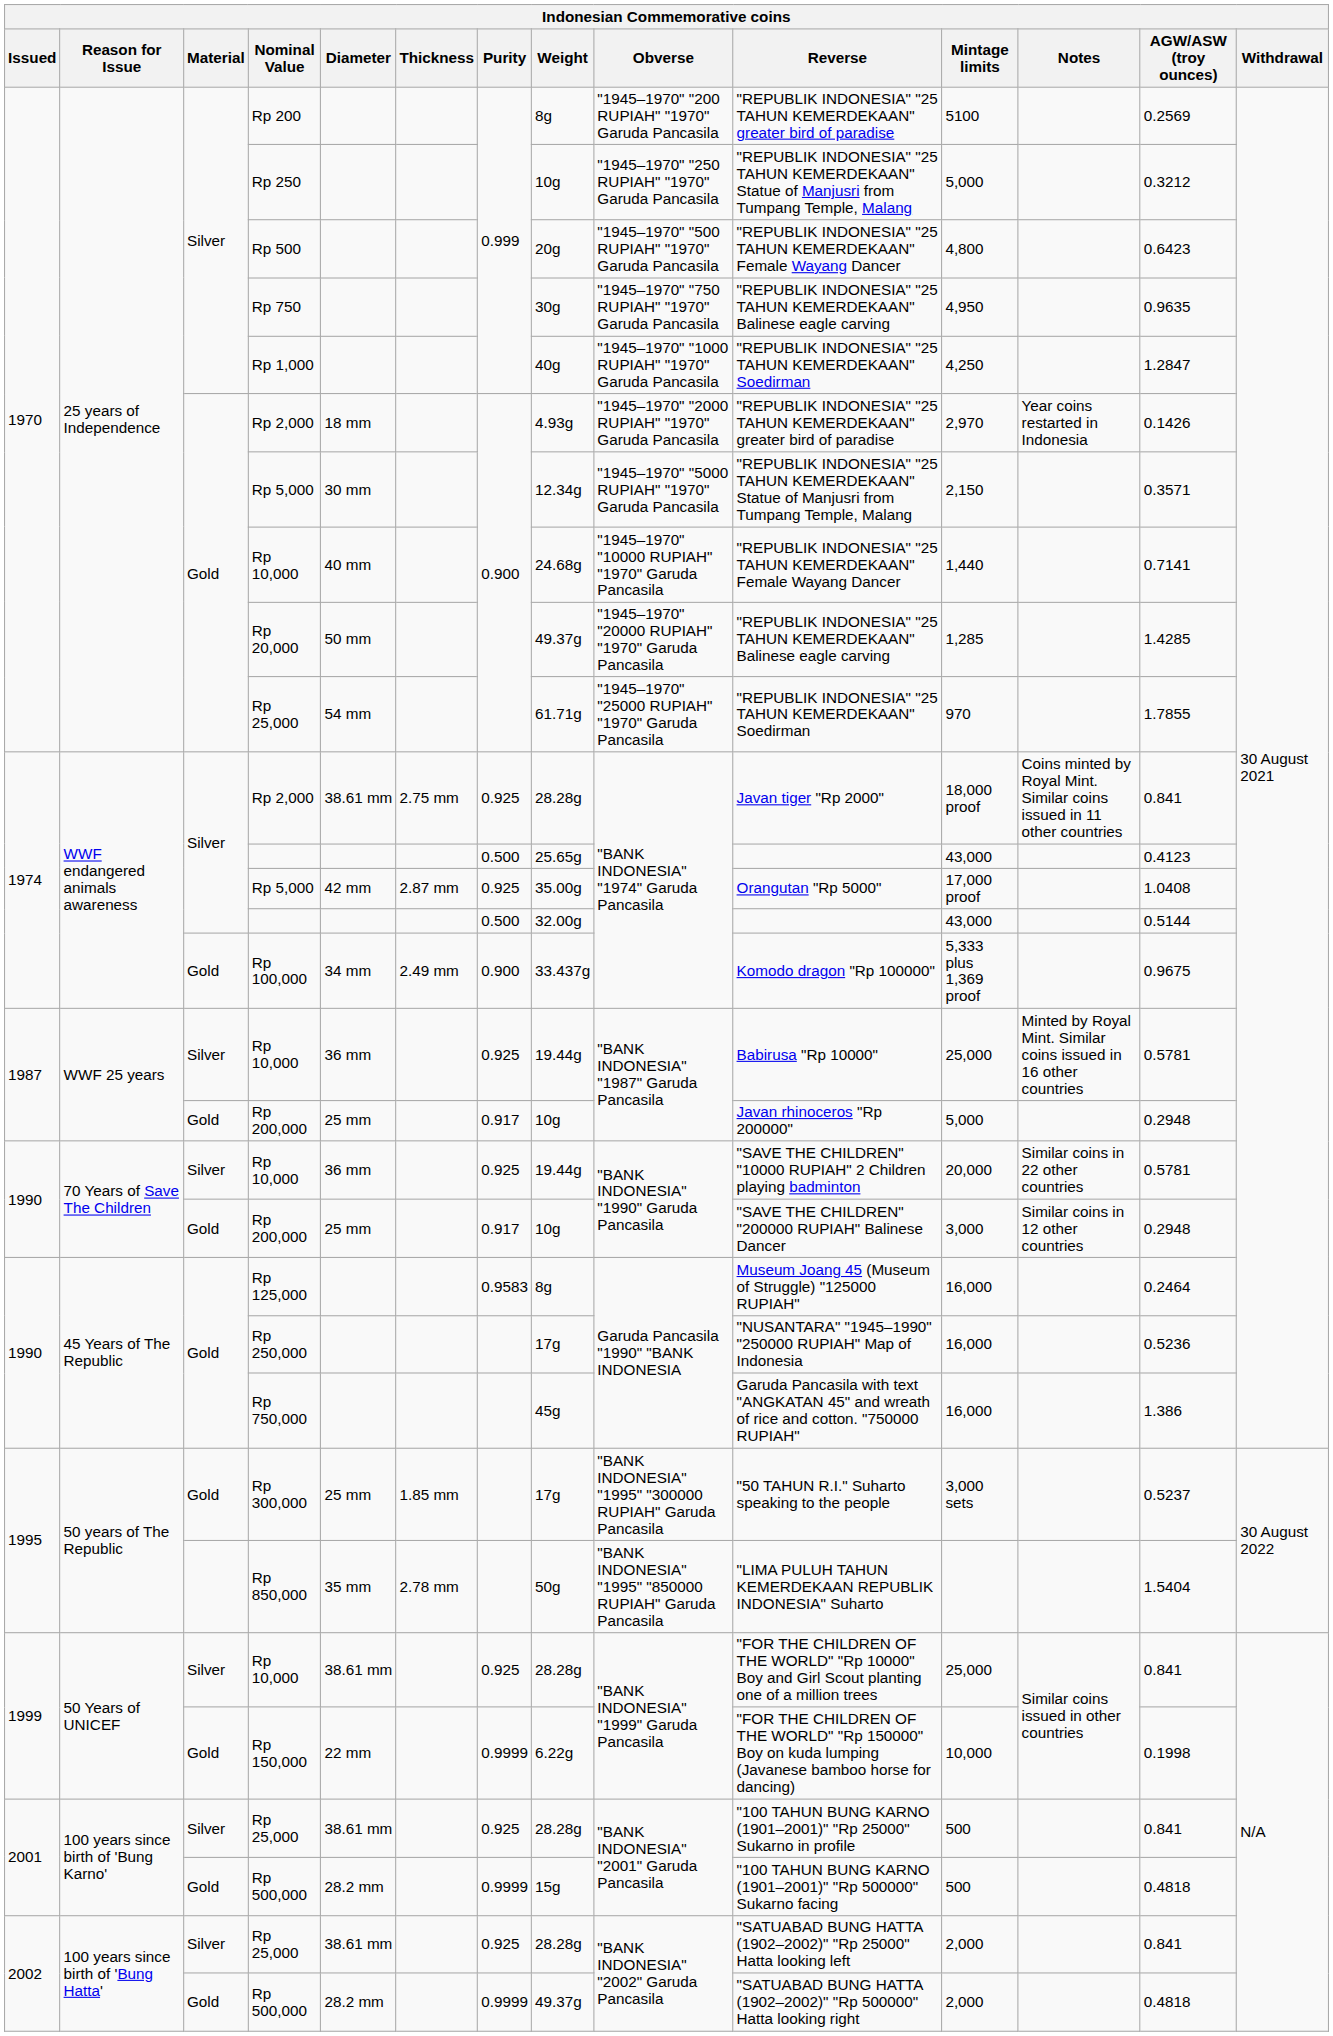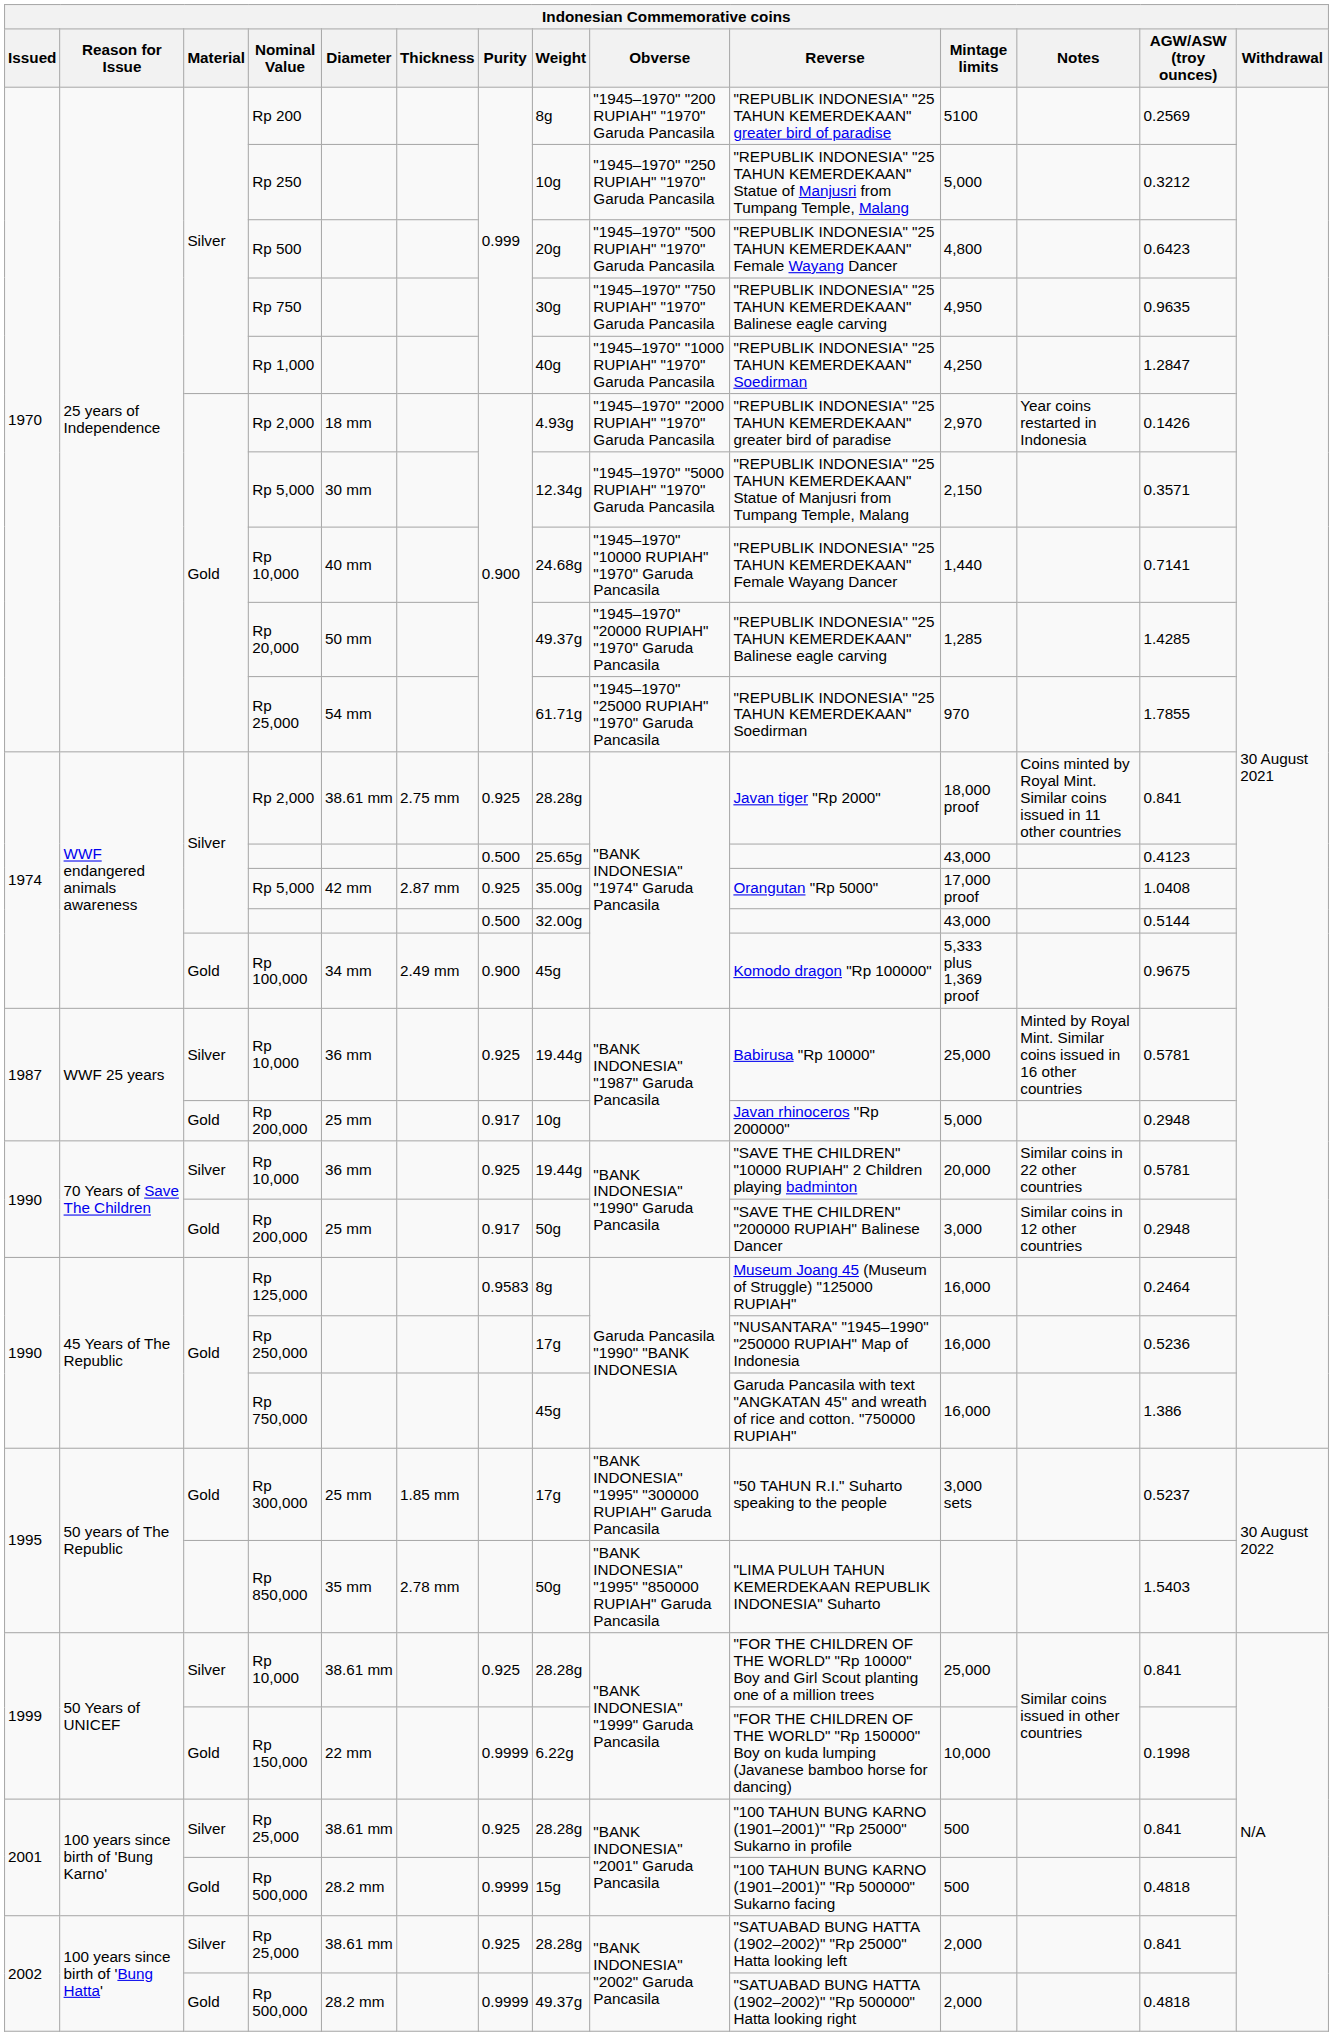 <table class="wikitable" style="font-size: 90%">
 <tr>
 <th colspan="14">Indonesian Commemorative coins</th>
 </tr>
 <tr>
 <th>Issued</th>
 <th>Reason for Issue</th>
 <th>Material</th>
 <th>Nominal Value</th>
 <th>Diameter</th>
 <th>Thickness</th>
 <th>Purity</th>
 <th>Weight</th>
 <th>Obverse</th>
 <th>Reverse</th>
 <th>Mintage limits</th>
 <th>Notes</th>
 <th>AGW/ASW (troy ounces)</th>
 <th>Withdrawal</th>
 </tr>
 <tr>
 <td rowspan="10">1970</td>
 <td rowspan="10">25 years of Independence</td>
 <td rowspan="5">Silver</td>
 <td>Rp 200</td>
 <td></td>
 <td></td>
 <td rowspan="5">0.999</td>
 <td>8g</td>
 <td>"1945–1970" "200 RUPIAH" "1970" Garuda Pancasila</td>
 <td>"REPUBLIK INDONESIA" "25 TAHUN KEMERDEKAAN" <a href='#'>greater bird of paradise</a></td>
 <td>5100</td>
 <td></td>
 <td>0.2569</td>
 <td rowspan="22">30 August 2021</td>
 </tr>
 <tr>
 <td>Rp 250</td>
 <td></td>
 <td></td>
 <td>10g</td>
 <td>"1945–1970" "250 RUPIAH" "1970" Garuda Pancasila</td>
 <td>"REPUBLIK INDONESIA" "25 TAHUN KEMERDEKAAN" Statue of <a href='#'>Manjusri</a> from Tumpang Temple, <a href='#'>Malang</a></td>
 <td>5,000</td>
 <td></td>
 <td>0.3212</td>
 </tr>
 <tr>
 <td>Rp 500</td>
 <td></td>
 <td></td>
 <td>20g</td>
 <td>"1945–1970" "500 RUPIAH" "1970" Garuda Pancasila</td>
 <td>"REPUBLIK INDONESIA" "25 TAHUN KEMERDEKAAN" Female <a href='#'>Wayang</a> Dancer</td>
 <td>4,800</td>
 <td></td>
 <td>0.6423</td>
 </tr>
 <tr>
 <td>Rp 750</td>
 <td></td>
 <td></td>
 <td>30g</td>
 <td>"1945–1970" "750 RUPIAH" "1970" Garuda Pancasila</td>
 <td>"REPUBLIK INDONESIA" "25 TAHUN KEMERDEKAAN" Balinese eagle carving</td>
 <td>4,950</td>
 <td></td>
 <td>0.9635</td>
 </tr>
 <tr>
 <td>Rp 1,000</td>
 <td></td>
 <td></td>
 <td>40g</td>
 <td>"1945–1970" "1000 RUPIAH" "1970" Garuda Pancasila</td>
 <td>"REPUBLIK INDONESIA" "25 TAHUN KEMERDEKAAN" <a href='#'>Soedirman</a></td>
 <td>4,250</td>
 <td></td>
 <td>1.2847</td>
 </tr>
 <tr>
 <td rowspan="5">Gold</td>
 <td>Rp 2,000</td>
 <td>18 mm</td>
 <td></td>
 <td rowspan="5">0.900</td>
 <td>4.93g</td>
 <td>"1945–1970" "2000 RUPIAH" "1970" Garuda Pancasila</td>
 <td>"REPUBLIK INDONESIA" "25 TAHUN KEMERDEKAAN" greater bird of paradise</td>
 <td>2,970</td>
 <td>Year coins restarted in Indonesia</td>
 <td>0.1426</td>
 </tr>
 <tr>
 <td>Rp 5,000</td>
 <td>30 mm</td>
 <td></td>
 <td>12.34g</td>
 <td>"1945–1970" "5000 RUPIAH" "1970" Garuda Pancasila</td>
 <td>"REPUBLIK INDONESIA" "25 TAHUN KEMERDEKAAN" Statue of Manjusri from Tumpang Temple, Malang</td>
 <td>2,150</td>
 <td></td>
 <td>0.3571</td>
 </tr>
 <tr>
 <td>Rp 10,000</td>
 <td>40 mm</td>
 <td></td>
 <td>24.68g</td>
 <td>"1945–1970" "10000 RUPIAH" "1970" Garuda Pancasila</td>
 <td>"REPUBLIK INDONESIA" "25 TAHUN KEMERDEKAAN" Female Wayang Dancer</td>
 <td>1,440</td>
 <td></td>
 <td>0.7141</td>
 </tr>
 <tr>
 <td>Rp 20,000</td>
 <td>50 mm</td>
 <td></td>
 <td>49.37g</td>
 <td>"1945–1970" "20000 RUPIAH" "1970" Garuda Pancasila</td>
 <td>"REPUBLIK INDONESIA" "25 TAHUN KEMERDEKAAN" Balinese eagle carving</td>
 <td>1,285</td>
 <td></td>
 <td>1.4285</td>
 </tr>
 <tr>
 <td>Rp 25,000</td>
 <td>54 mm</td>
 <td></td>
 <td>61.71g</td>
 <td>"1945–1970" "25000 RUPIAH" "1970" Garuda Pancasila</td>
 <td>"REPUBLIK INDONESIA" "25 TAHUN KEMERDEKAAN" Soedirman</td>
 <td>970</td>
 <td></td>
 <td>1.7855</td>
 </tr>
 <tr>
 <td rowspan="5">1974</td>
 <td rowspan="5"><a href='#'>WWF</a> endangered animals awareness</td>
 <td rowspan="4">Silver</td>
 <td>Rp 2,000</td>
 <td>38.61 mm</td>
 <td>2.75 mm</td>
 <td>0.925</td>
 <td>28.28g</td>
 <td rowspan="5">"BANK INDONESIA" "1974" Garuda Pancasila</td>
 <td><a href='#'>Javan tiger</a> "Rp 2000"</td>
 <td>18,000 proof</td>
 <td>Coins minted by Royal Mint. Similar coins issued in 11 other countries</td>
 <td>0.841</td>
 </tr>
 <tr>
 <td></td>
 <td></td>
 <td></td>
 <td>0.500</td>
 <td>25.65g</td>
 <td></td>
 <td>43,000</td>
 <td></td>
 <td>0.4123</td>
 </tr>
 <tr>
 <td>Rp 5,000</td>
 <td>42 mm</td>
 <td>2.87 mm</td>
 <td>0.925</td>
 <td>35.00g</td>
 <td><a href='#'>Orangutan</a> "Rp 5000"</td>
 <td>17,000 proof</td>
 <td></td>
 <td>1.0408</td>
 </tr>
 <tr>
 <td></td>
 <td></td>
 <td></td>
 <td>0.500</td>
 <td>32.00g</td>
 <td></td>
 <td>43,000</td>
 <td></td>
 <td>0.5144</td>
 </tr>
 <tr>
 <td>Gold</td>
 <td>Rp 100,000</td>
 <td>34 mm</td>
 <td>2.49 mm</td>
 <td>0.900</td>
-<td>33.437g</td>
+<td>45g</td>
 <td><a href='#'>Komodo dragon</a> "Rp 100000"</td>
 <td>5,333 plus 1,369 proof</td>
 <td></td>
 <td>0.9675</td>
 </tr>
 <tr>
 <td rowspan="2">1987</td>
 <td rowspan="2">WWF 25 years</td>
 <td>Silver</td>
 <td>Rp 10,000</td>
 <td>36 mm</td>
 <td></td>
 <td>0.925</td>
 <td>19.44g</td>
 <td rowspan="2">"BANK INDONESIA" "1987" Garuda Pancasila</td>
 <td><a href='#'>Babirusa</a> "Rp 10000"</td>
 <td>25,000</td>
 <td>Minted by Royal Mint. Similar coins issued in 16 other countries</td>
 <td>0.5781</td>
 </tr>
 <tr>
 <td>Gold</td>
 <td>Rp 200,000</td>
 <td>25 mm</td>
 <td></td>
 <td>0.917</td>
 <td>10g</td>
 <td><a href='#'>Javan rhinoceros</a> "Rp 200000"</td>
 <td>5,000</td>
 <td></td>
 <td>0.2948</td>
 </tr>
 <tr>
 <td rowspan="2">1990</td>
 <td rowspan="2">70 Years of <a href='#'>Save The Children</a></td>
 <td>Silver</td>
 <td>Rp 10,000</td>
 <td>36 mm</td>
 <td></td>
 <td>0.925</td>
 <td>19.44g</td>
 <td rowspan="2">"BANK INDONESIA" "1990" Garuda Pancasila</td>
 <td>"SAVE THE CHILDREN" "10000 RUPIAH" 2 Children playing <a href='#'>badminton</a></td>
 <td>20,000</td>
 <td>Similar coins in 22 other countries</td>
 <td>0.5781</td>
 </tr>
 <tr>
 <td>Gold</td>
 <td>Rp 200,000</td>
 <td>25 mm</td>
 <td></td>
 <td>0.917</td>
-<td>10g</td>
+<td>50g</td>
 <td>"SAVE THE CHILDREN" "200000 RUPIAH" Balinese Dancer</td>
 <td>3,000</td>
 <td>Similar coins in 12 other countries</td>
 <td>0.2948</td>
 </tr>
 <tr>
 <td rowspan="3">1990</td>
 <td rowspan="3">45 Years of The Republic</td>
 <td rowspan="3">Gold</td>
 <td>Rp 125,000</td>
 <td></td>
 <td></td>
 <td>0.9583</td>
 <td>8g</td>
 <td rowspan="3">Garuda Pancasila "1990" "BANK INDONESIA</td>
 <td><a href='#'>Museum Joang 45</a> (Museum of Struggle) "125000 RUPIAH"</td>
 <td>16,000</td>
 <td></td>
 <td>0.2464</td>
 </tr>
 <tr>
 <td>Rp 250,000</td>
 <td></td>
 <td></td>
 <td></td>
 <td>17g</td>
 <td>"NUSANTARA" "1945–1990" "250000 RUPIAH" Map of Indonesia</td>
 <td>16,000</td>
 <td></td>
 <td>0.5236</td>
 </tr>
 <tr>
 <td>Rp 750,000</td>
 <td></td>
 <td></td>
 <td></td>
 <td>45g</td>
 <td>Garuda Pancasila with text "ANGKATAN 45"  and wreath of rice and cotton. "750000 RUPIAH"</td>
 <td>16,000</td>
 <td></td>
 <td>1.386</td>
 </tr>
 <tr>
 <td rowspan="2">1995</td>
 <td rowspan="2">50 years of The Republic</td>
 <td>Gold</td>
 <td>Rp 300,000</td>
 <td>25 mm</td>
 <td>1.85 mm</td>
 <td></td>
 <td>17g</td>
 <td>"BANK INDONESIA" "1995" "300000 RUPIAH" Garuda Pancasila</td>
 <td>"50 TAHUN R.I." Suharto speaking to the people</td>
 <td>3,000 sets</td>
 <td></td>
 <td>0.5237</td>
 <td rowspan="2">30 August 2022</td>
 </tr>
 <tr>
 <td></td>
 <td>Rp 850,000</td>
 <td>35 mm</td>
 <td>2.78 mm</td>
 <td></td>
 <td>50g</td>
 <td>"BANK INDONESIA" "1995" "850000 RUPIAH" Garuda Pancasila</td>
 <td>"LIMA PULUH TAHUN KEMERDEKAAN REPUBLIK INDONESIA" Suharto</td>
 <td></td>
 <td></td>
-<td>1.5404</td>
+<td>1.5403</td>
 </tr>
 <tr>
 <td rowspan="2">1999</td>
 <td rowspan="2">50 Years of UNICEF</td>
 <td>Silver</td>
 <td>Rp 10,000</td>
 <td>38.61 mm</td>
 <td></td>
 <td>0.925</td>
 <td>28.28g</td>
 <td rowspan="2">"BANK INDONESIA" "1999" Garuda Pancasila</td>
 <td>"FOR THE CHILDREN OF THE WORLD" "Rp 10000" Boy and Girl Scout planting one of a million trees</td>
 <td>25,000</td>
 <td rowspan="2">Similar coins issued in other countries</td>
 <td>0.841</td>
 <td rowspan="6">N/A</td>
 </tr>
 <tr>
 <td>Gold</td>
 <td>Rp 150,000</td>
 <td>22 mm</td>
 <td></td>
 <td>0.9999</td>
 <td>6.22g</td>
 <td>"FOR THE CHILDREN OF THE WORLD" "Rp 150000" Boy on kuda lumping (Javanese bamboo horse for dancing)</td>
 <td>10,000</td>
 <td>0.1998</td>
 </tr>
 <tr>
 <td rowspan="2">2001</td>
 <td rowspan="2">100 years since birth of 'Bung Karno'</td>
 <td>Silver</td>
 <td>Rp 25,000</td>
 <td>38.61 mm</td>
 <td></td>
 <td>0.925</td>
 <td>28.28g</td>
 <td rowspan="2">"BANK INDONESIA" "2001" Garuda Pancasila</td>
 <td>"100 TAHUN BUNG KARNO (1901–2001)" "Rp 25000" Sukarno in profile</td>
 <td>500</td>
 <td></td>
 <td>0.841</td>
 </tr>
 <tr>
 <td>Gold</td>
 <td>Rp 500,000</td>
 <td>28.2 mm</td>
 <td></td>
 <td>0.9999</td>
 <td>15g</td>
 <td>"100 TAHUN BUNG KARNO (1901–2001)" "Rp 500000" Sukarno facing</td>
 <td>500</td>
 <td></td>
 <td>0.4818</td>
 </tr>
 <tr>
 <td rowspan="2">2002</td>
 <td rowspan="2">100 years since birth of '<a href='#'>Bung Hatta</a>'</td>
 <td>Silver</td>
 <td>Rp 25,000</td>
 <td>38.61 mm</td>
 <td></td>
 <td>0.925</td>
 <td>28.28g</td>
 <td rowspan="2">"BANK INDONESIA" "2002" Garuda Pancasila</td>
 <td>"SATUABAD BUNG HATTA (1902–2002)" "Rp 25000" Hatta looking left</td>
 <td>2,000</td>
 <td></td>
 <td>0.841</td>
 </tr>
 <tr>
 <td>Gold</td>
 <td>Rp 500,000</td>
 <td>28.2 mm</td>
 <td></td>
 <td>0.9999</td>
 <td>49.37g</td>
 <td>"SATUABAD BUNG HATTA (1902–2002)" "Rp 500000" Hatta looking right</td>
 <td>2,000</td>
 <td></td>
 <td>0.4818</td>
 </tr>
 </table>
